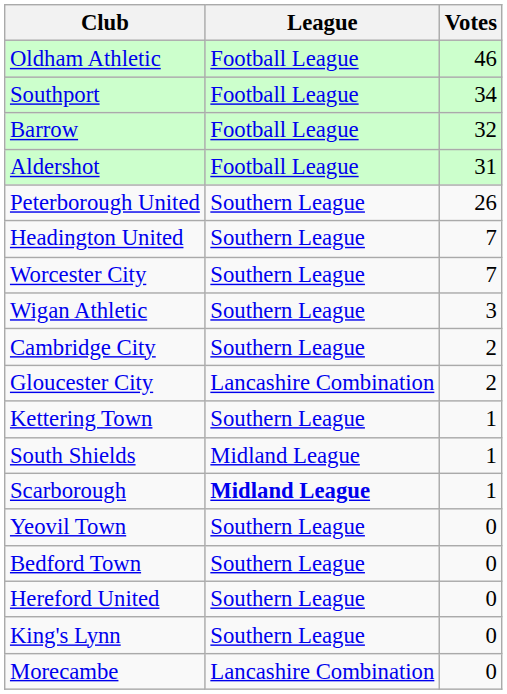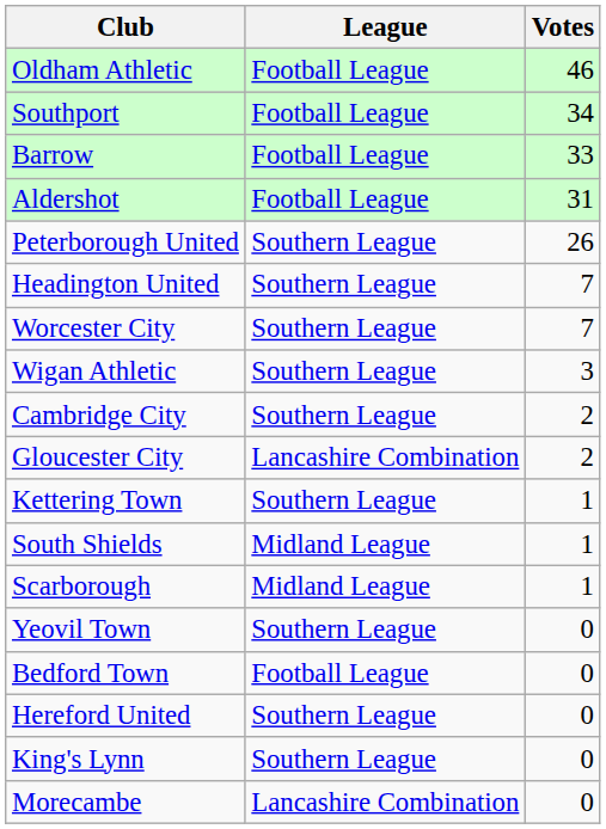 <table class=wikitable style=text-align:left>
 <tr>
 <th>Club</th>
 <th>League</th>
 <th>Votes</th>
 </tr>
 <tr bgcolor=ccffcc>
 <td><a href='#'>Oldham Athletic</a></td>
 <td><a href='#'>Football League</a></td>
 <td align=right>46</td>
 </tr>
 <tr bgcolor=ccffcc>
 <td><a href='#'>Southport</a></td>
 <td><a href='#'>Football League</a></td>
 <td align=right>34</td>
 </tr>
 <tr bgcolor=ccffcc>
 <td><a href='#'>Barrow</a></td>
 <td><a href='#'>Football League</a></td>
-<td align=right>32</td>
+<td align=right>33</td>
 </tr>
 <tr bgcolor=ccffcc>
 <td><a href='#'>Aldershot</a></td>
 <td><a href='#'>Football League</a></td>
 <td align=right>31</td>
 </tr>
 <tr>
 <td><a href='#'>Peterborough United</a></td>
 <td><a href='#'>Southern League</a></td>
 <td align=right>26</td>
 </tr>
 <tr>
 <td><a href='#'>Headington United</a></td>
 <td><a href='#'>Southern League</a></td>
 <td align=right>7</td>
 </tr>
 <tr>
 <td><a href='#'>Worcester City</a></td>
 <td><a href='#'>Southern League</a></td>
 <td align=right>7</td>
 </tr>
 <tr>
 <td><a href='#'>Wigan Athletic</a></td>
 <td><a href='#'>Southern League</a></td>
 <td align=right>3</td>
 </tr>
 <tr>
 <td><a href='#'>Cambridge City</a></td>
 <td><a href='#'>Southern League</a></td>
 <td align=right>2</td>
 </tr>
 <tr>
 <td><a href='#'>Gloucester City</a></td>
 <td><a href='#'>Lancashire Combination</a></td>
 <td align=right>2</td>
 </tr>
 <tr>
 <td><a href='#'>Kettering Town</a></td>
 <td><a href='#'>Southern League</a></td>
 <td align=right>1</td>
 </tr>
 <tr>
 <td><a href='#'>South Shields</a></td>
 <td><a href='#'>Midland League</a></td>
 <td align=right>1</td>
 </tr>
 <tr>
 <td><a href='#'>Scarborough</a></td>
-<td><strong><a href='#'>Midland League</a></strong></td>
+<td><a href='#'>Midland League</a></td>
 <td align=right>1</td>
 </tr>
 <tr>
 <td><a href='#'>Yeovil Town</a></td>
 <td><a href='#'>Southern League</a></td>
 <td align=right>0</td>
 </tr>
 <tr>
 <td><a href='#'>Bedford Town</a></td>
-<td><a href='#'>Southern League</a></td>
+<td><a href='#'>Football League</a></td>
 <td align=right>0</td>
 </tr>
 <tr>
 <td><a href='#'>Hereford United</a></td>
 <td><a href='#'>Southern League</a></td>
 <td align=right>0</td>
 </tr>
 <tr>
 <td><a href='#'>King's Lynn</a></td>
 <td><a href='#'>Southern League</a></td>
 <td align=right>0</td>
 </tr>
 <tr>
 <td><a href='#'>Morecambe</a></td>
 <td><a href='#'>Lancashire Combination</a></td>
 <td align=right>0</td>
 </tr>
 </table>
